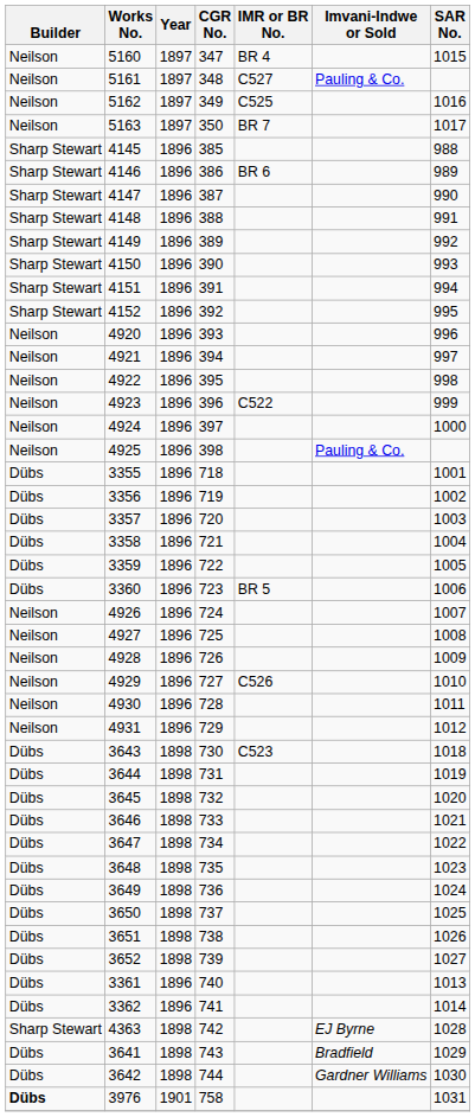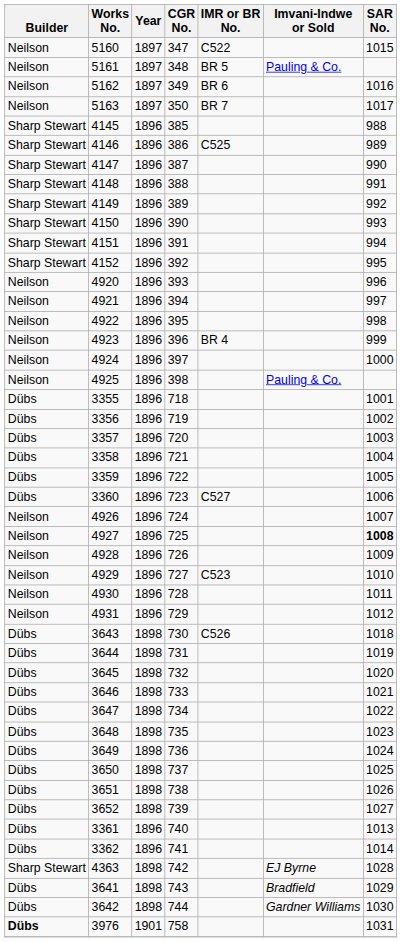 <table class="wikitable collapsible collapsed sortable" style="margin:0.5em auto; font-size:100%;">
 <tr>
 <th><br>Builder</th>
 <th>Works<br>No.</th>
 <th>Year<br></th>
 <th>CGR<br>No.</th>
 <th>IMR or BR<br>No.</th>
 <th>Imvani-Indwe<br>or Sold</th>
 <th>SAR<br>No.</th>
 </tr>
 <tr>
 <td>Neilson</td>
 <td>5160</td>
 <td>1897</td>
 <td>347</td>
-<td>BR 4</td>
+<td>C522</td>
 <td></td>
 <td>1015</td>
 </tr>
 <tr>
 <td>Neilson</td>
 <td>5161</td>
 <td>1897</td>
 <td>348</td>
-<td>C527</td>
+<td>BR 5</td>
 <td><a href='#'>Pauling & Co.</a></td>
 <td></td>
 </tr>
 <tr>
 <td>Neilson</td>
 <td>5162</td>
 <td>1897</td>
 <td>349</td>
-<td>C525</td>
+<td>BR 6</td>
 <td></td>
 <td>1016</td>
 </tr>
 <tr>
 <td>Neilson</td>
 <td>5163</td>
 <td>1897</td>
 <td>350</td>
 <td>BR 7</td>
 <td></td>
 <td>1017</td>
 </tr>
 <tr>
 <td>Sharp Stewart</td>
 <td>4145</td>
 <td>1896</td>
 <td>385</td>
 <td></td>
 <td></td>
 <td>988</td>
 </tr>
 <tr>
 <td>Sharp Stewart</td>
 <td>4146</td>
 <td>1896</td>
 <td>386</td>
-<td>BR 6</td>
+<td>C525</td>
 <td></td>
 <td>989</td>
 </tr>
 <tr>
 <td>Sharp Stewart</td>
 <td>4147</td>
 <td>1896</td>
 <td>387</td>
 <td></td>
 <td></td>
 <td>990</td>
 </tr>
 <tr>
 <td>Sharp Stewart</td>
 <td>4148</td>
 <td>1896</td>
 <td>388</td>
 <td></td>
 <td></td>
 <td>991</td>
 </tr>
 <tr>
 <td>Sharp Stewart</td>
 <td>4149</td>
 <td>1896</td>
 <td>389</td>
 <td></td>
 <td></td>
 <td>992</td>
 </tr>
 <tr>
 <td>Sharp Stewart</td>
 <td>4150</td>
 <td>1896</td>
 <td>390</td>
 <td></td>
 <td></td>
 <td>993</td>
 </tr>
 <tr>
 <td>Sharp Stewart</td>
 <td>4151</td>
 <td>1896</td>
 <td>391</td>
 <td></td>
 <td></td>
 <td>994</td>
 </tr>
 <tr>
 <td>Sharp Stewart</td>
 <td>4152</td>
 <td>1896</td>
 <td>392</td>
 <td></td>
 <td></td>
 <td>995</td>
 </tr>
 <tr>
 <td>Neilson</td>
 <td>4920</td>
 <td>1896</td>
 <td>393</td>
 <td></td>
 <td></td>
 <td>996</td>
 </tr>
 <tr>
 <td>Neilson</td>
 <td>4921</td>
 <td>1896</td>
 <td>394</td>
 <td></td>
 <td></td>
 <td>997</td>
 </tr>
 <tr>
 <td>Neilson</td>
 <td>4922</td>
 <td>1896</td>
 <td>395</td>
 <td></td>
 <td></td>
 <td>998</td>
 </tr>
 <tr>
 <td>Neilson</td>
 <td>4923</td>
 <td>1896</td>
 <td>396</td>
-<td>C522</td>
+<td>BR 4</td>
 <td></td>
 <td>999</td>
 </tr>
 <tr>
 <td>Neilson</td>
 <td>4924</td>
 <td>1896</td>
 <td>397</td>
 <td></td>
 <td></td>
 <td>1000</td>
 </tr>
 <tr>
 <td>Neilson</td>
 <td>4925</td>
 <td>1896</td>
 <td>398</td>
 <td></td>
 <td><a href='#'>Pauling & Co.</a></td>
 <td></td>
 </tr>
 <tr>
 <td>Dübs</td>
 <td>3355</td>
 <td>1896</td>
 <td>718</td>
 <td></td>
 <td></td>
 <td>1001</td>
 </tr>
 <tr>
 <td>Dübs</td>
 <td>3356</td>
 <td>1896</td>
 <td>719</td>
 <td></td>
 <td></td>
 <td>1002</td>
 </tr>
 <tr>
 <td>Dübs</td>
 <td>3357</td>
 <td>1896</td>
 <td>720</td>
 <td></td>
 <td></td>
 <td>1003</td>
 </tr>
 <tr>
 <td>Dübs</td>
 <td>3358</td>
 <td>1896</td>
 <td>721</td>
 <td></td>
 <td></td>
 <td>1004</td>
 </tr>
 <tr>
 <td>Dübs</td>
 <td>3359</td>
 <td>1896</td>
 <td>722</td>
 <td></td>
 <td></td>
 <td>1005</td>
 </tr>
 <tr>
 <td>Dübs</td>
 <td>3360</td>
 <td>1896</td>
 <td>723</td>
-<td>BR 5</td>
+<td>C527</td>
 <td></td>
 <td>1006</td>
 </tr>
 <tr>
 <td>Neilson</td>
 <td>4926</td>
 <td>1896</td>
 <td>724</td>
 <td></td>
 <td></td>
 <td>1007</td>
 </tr>
 <tr>
 <td>Neilson</td>
 <td>4927</td>
 <td>1896</td>
 <td>725</td>
 <td></td>
 <td></td>
-<td>1008</td>
+<td><strong>1008</strong></td>
 </tr>
 <tr>
 <td>Neilson</td>
 <td>4928</td>
 <td>1896</td>
 <td>726</td>
 <td></td>
 <td></td>
 <td>1009</td>
 </tr>
 <tr>
 <td>Neilson</td>
 <td>4929</td>
 <td>1896</td>
 <td>727</td>
-<td>C526</td>
+<td>C523</td>
 <td></td>
 <td>1010</td>
 </tr>
 <tr>
 <td>Neilson</td>
 <td>4930</td>
 <td>1896</td>
 <td>728</td>
 <td></td>
 <td></td>
 <td>1011</td>
 </tr>
 <tr>
 <td>Neilson</td>
 <td>4931</td>
 <td>1896</td>
 <td>729</td>
 <td></td>
 <td></td>
 <td>1012</td>
 </tr>
 <tr>
 <td>Dübs</td>
 <td>3643</td>
 <td>1898</td>
 <td>730</td>
-<td>C523</td>
+<td>C526</td>
 <td></td>
 <td>1018</td>
 </tr>
 <tr>
 <td>Dübs</td>
 <td>3644</td>
 <td>1898</td>
 <td>731</td>
 <td></td>
 <td></td>
 <td>1019</td>
 </tr>
 <tr>
 <td>Dübs</td>
 <td>3645</td>
 <td>1898</td>
 <td>732</td>
 <td></td>
 <td></td>
 <td>1020</td>
 </tr>
 <tr>
 <td>Dübs</td>
 <td>3646</td>
 <td>1898</td>
 <td>733</td>
 <td></td>
 <td></td>
 <td>1021</td>
 </tr>
 <tr>
 <td>Dübs</td>
 <td>3647</td>
 <td>1898</td>
 <td>734</td>
 <td></td>
 <td></td>
 <td>1022</td>
 </tr>
 <tr>
 <td>Dübs</td>
 <td>3648</td>
 <td>1898</td>
 <td>735</td>
 <td></td>
 <td></td>
 <td>1023</td>
 </tr>
 <tr>
 <td>Dübs</td>
 <td>3649</td>
 <td>1898</td>
 <td>736</td>
 <td></td>
 <td></td>
 <td>1024</td>
 </tr>
 <tr>
 <td>Dübs</td>
 <td>3650</td>
 <td>1898</td>
 <td>737</td>
 <td></td>
 <td></td>
 <td>1025</td>
 </tr>
 <tr>
 <td>Dübs</td>
 <td>3651</td>
 <td>1898</td>
 <td>738</td>
 <td></td>
 <td></td>
 <td>1026</td>
 </tr>
 <tr>
 <td>Dübs</td>
 <td>3652</td>
 <td>1898</td>
 <td>739</td>
 <td></td>
 <td></td>
 <td>1027</td>
 </tr>
 <tr>
 <td>Dübs</td>
 <td>3361</td>
 <td>1896</td>
 <td>740</td>
 <td></td>
 <td></td>
 <td>1013</td>
 </tr>
 <tr>
 <td>Dübs</td>
 <td>3362</td>
 <td>1896</td>
 <td>741</td>
 <td></td>
 <td></td>
 <td>1014</td>
 </tr>
 <tr>
 <td>Sharp Stewart</td>
 <td>4363</td>
 <td>1898</td>
 <td>742</td>
 <td></td>
 <td><em>EJ Byrne</em></td>
 <td>1028</td>
 </tr>
 <tr>
 <td>Dübs</td>
 <td>3641</td>
 <td>1898</td>
 <td>743</td>
 <td></td>
 <td><em>Bradfield</em></td>
 <td>1029</td>
 </tr>
 <tr>
 <td>Dübs</td>
 <td>3642</td>
 <td>1898</td>
 <td>744</td>
 <td></td>
 <td><em>Gardner Williams</em></td>
 <td>1030</td>
 </tr>
 <tr>
 <td><strong>Dübs</strong></td>
 <td>3976</td>
 <td>1901</td>
 <td>758</td>
 <td></td>
 <td></td>
 <td>1031</td>
 </tr>
 <tr>
 </tr>
 </table>
